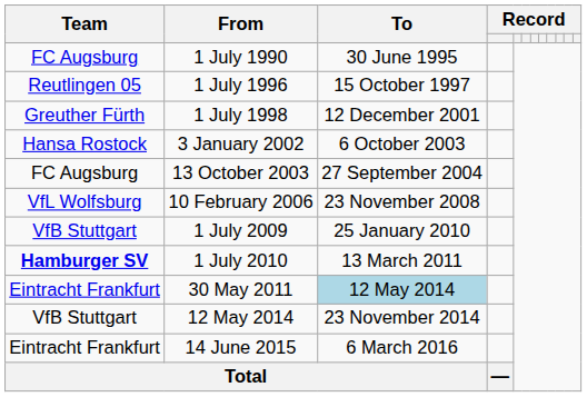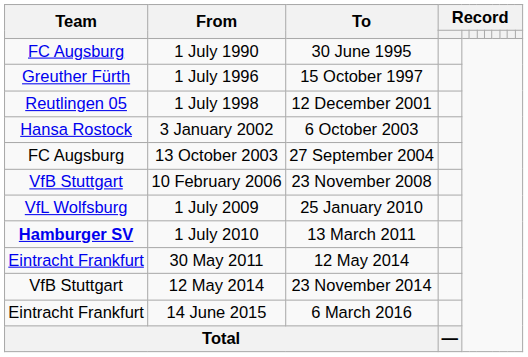 <table class="wikitable" style="text-align: center">
 <tr>
 <th rowspan="2">Team</th>
 <th rowspan="2">From</th>
 <th rowspan="2">To</th>
 <th colspan="9">Record</th>
 </tr>
 <tr>
 <th></th>
 <th></th>
 <th></th>
 <th></th>
 <th></th>
 <th></th>
 <th></th>
 <th></th>
 <th></th>
 </tr>
 <tr>
 <td><a href='#'>FC Augsburg</a></td>
 <td>1 July 1990</td>
 <td>30 June 1995<br></td>
 <td></td>
 </tr>
 <tr>
-<td><a href='#'>Reutlingen 05</a></td>
+<td><a href='#'>Greuther Fürth</a></td>
 <td>1 July 1996</td>
 <td>15 October 1997<br></td>
 <td></td>
 </tr>
 <tr>
-<td><a href='#'>Greuther Fürth</a></td>
+<td><a href='#'>Reutlingen 05</a></td>
 <td>1 July 1998</td>
 <td>12 December 2001<br></td>
 <td></td>
 </tr>
 <tr>
 <td><a href='#'>Hansa Rostock</a></td>
 <td>3 January 2002</td>
 <td>6 October 2003<br></td>
 <td></td>
 </tr>
 <tr>
 <td>FC Augsburg</td>
 <td>13 October 2003</td>
 <td>27 September 2004<br></td>
 <td></td>
 </tr>
 <tr>
-<td><a href='#'>VfL Wolfsburg</a></td>
+<td><a href='#'>VfB Stuttgart</a></td>
 <td>10 February 2006</td>
 <td>23 November 2008<br></td>
 <td></td>
 </tr>
 <tr>
-<td><a href='#'>VfB Stuttgart</a></td>
+<td><a href='#'>VfL Wolfsburg</a></td>
 <td>1 July 2009</td>
 <td>25 January 2010<br></td>
 <td></td>
 </tr>
 <tr>
 <td><strong><a href='#'>Hamburger SV</a></strong></td>
 <td>1 July 2010</td>
 <td>13 March 2011<br></td>
 <td></td>
 </tr>
 <tr>
 <td><a href='#'>Eintracht Frankfurt</a></td>
 <td>30 May 2011</td>
-<td style="background: lightblue;">12 May 2014<br></td>
+<td>12 May 2014<br></td>
 <td></td>
 </tr>
 <tr>
 <td>VfB Stuttgart</td>
 <td>12 May 2014</td>
 <td>23 November 2014<br></td>
 <td></td>
 </tr>
 <tr>
 <td>Eintracht Frankfurt</td>
 <td>14 June 2015</td>
 <td>6 March 2016<br></td>
 <td></td>
 </tr>
 <tr>
 <th colspan="3">Total<br></th>
 <th>—</th>
 </tr>
 </table>
